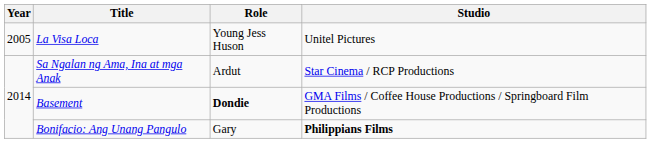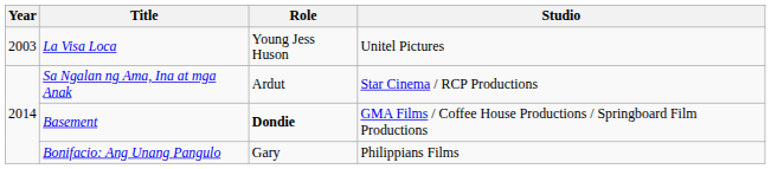 <table class="wikitable sortable">
 <tr>
 <th>Year</th>
 <th>Title</th>
 <th>Role</th>
 <th>Studio</th>
 </tr>
 <tr>
-<td>2005</td>
+<td>2003</td>
 <td><em><a href='#'>La Visa Loca</a></em></td>
 <td>Young Jess Huson</td>
 <td>Unitel Pictures</td>
 </tr>
 <tr>
 <td rowspan="3">2014</td>
 <td><em><a href='#'>Sa Ngalan ng Ama, Ina at mga Anak</a></em></td>
 <td>Ardut</td>
 <td><a href='#'>Star Cinema</a> / RCP Productions</td>
 </tr>
 <tr>
 <td><em><a href='#'>Basement</a></em></td>
 <td><strong>Dondie</strong></td>
 <td><a href='#'>GMA Films</a> / Coffee House Productions / Springboard Film Productions</td>
 </tr>
 <tr>
 <td><em><a href='#'>Bonifacio: Ang Unang Pangulo</a></em></td>
 <td>Gary</td>
-<td><strong>Philippians Films</strong></td>
+<td>Philippians Films</td>
 </tr>
 </table>
